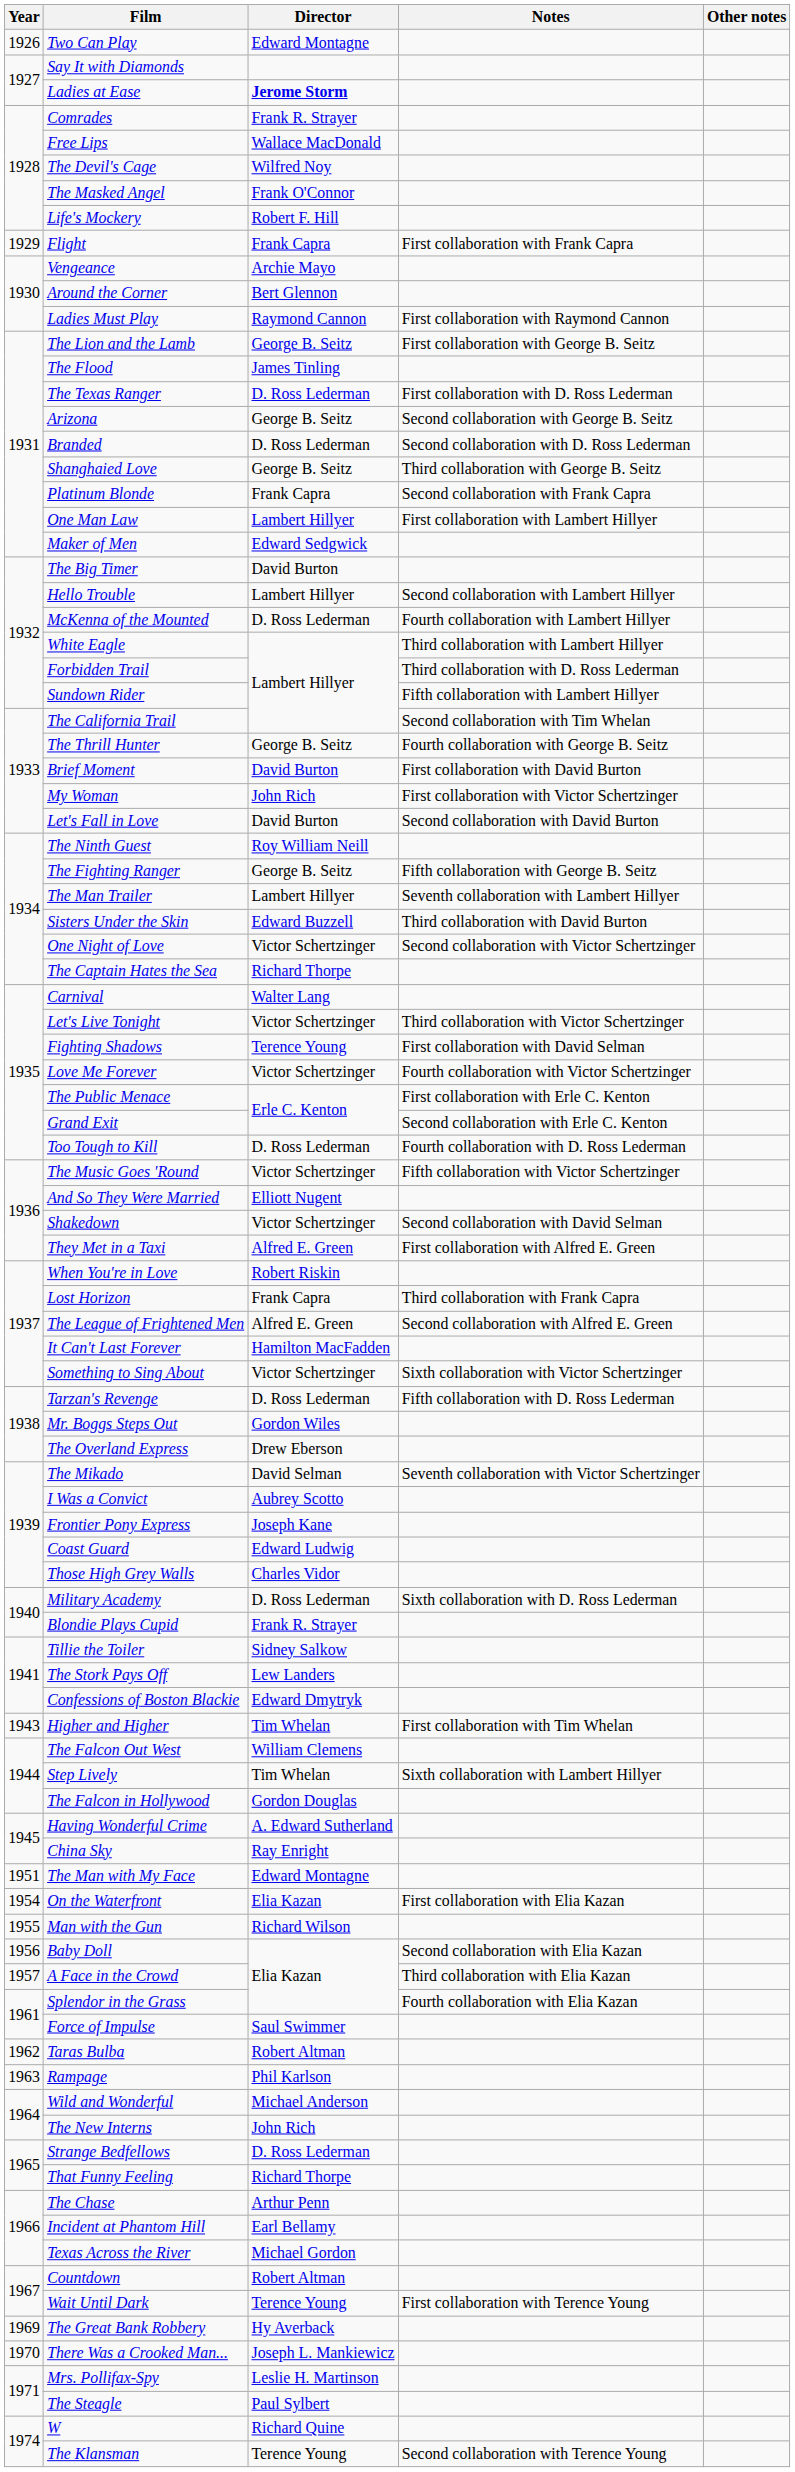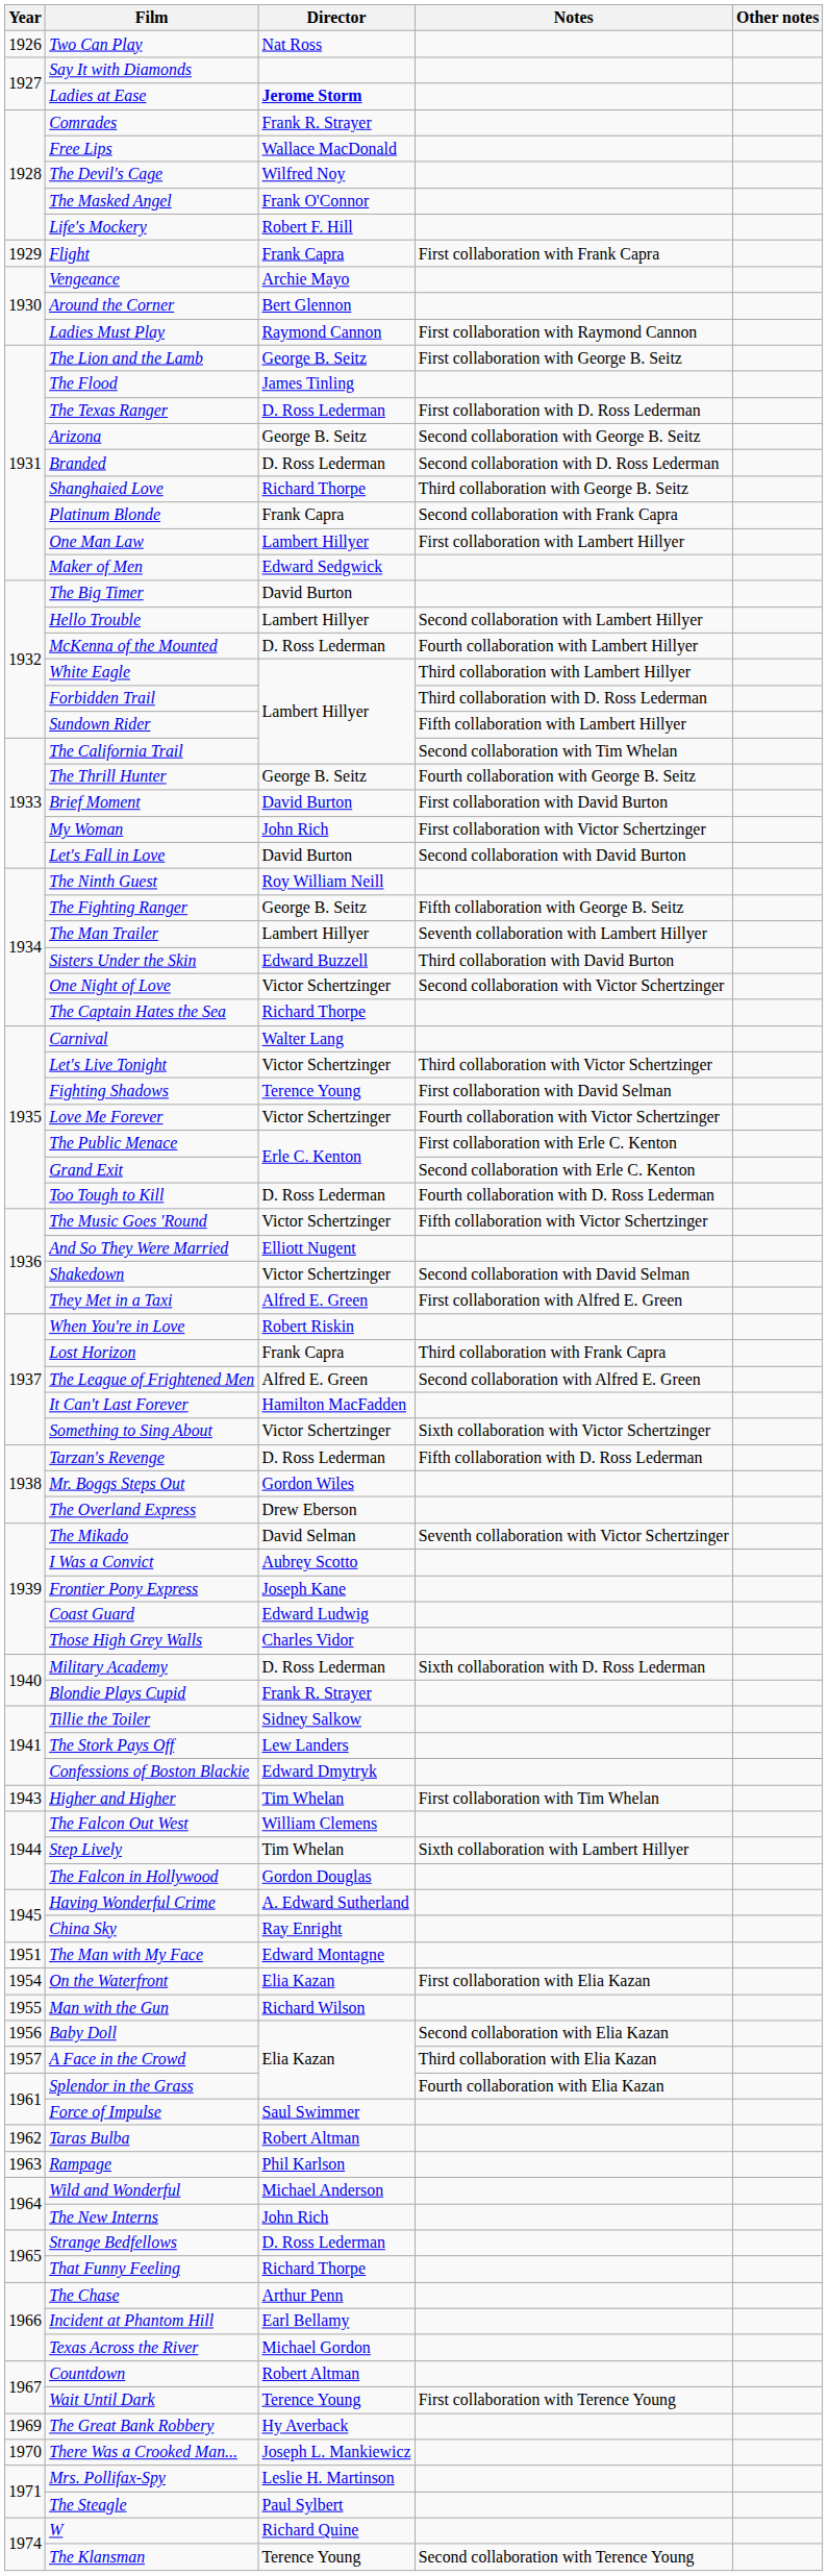 <table class="wikitable">
 <tr>
 <th>Year</th>
 <th>Film</th>
 <th>Director</th>
 <th>Notes</th>
 <th>Other notes</th>
 </tr>
 <tr>
 <td>1926</td>
 <td><em><a href='#'>Two Can Play</a></em></td>
-<td><a href='#'>Edward Montagne</a></td>
+<td><a href='#'>Nat Ross</a></td>
 <td></td>
 <td></td>
 </tr>
 <tr>
 <td rowspan=2>1927</td>
 <td><em><a href='#'>Say It with Diamonds</a></em></td>
 <td></td>
 <td></td>
 <td></td>
 </tr>
 <tr>
 <td><em><a href='#'>Ladies at Ease</a></em></td>
 <td><strong><a href='#'>Jerome Storm</a></strong></td>
 <td></td>
 <td></td>
 </tr>
 <tr>
 <td rowspan=5>1928</td>
 <td><em><a href='#'>Comrades</a></em></td>
 <td><a href='#'>Frank R. Strayer</a></td>
 <td></td>
 <td></td>
 </tr>
 <tr>
 <td><em><a href='#'>Free Lips</a></em></td>
 <td><a href='#'>Wallace MacDonald</a></td>
 <td></td>
 <td></td>
 </tr>
 <tr>
 <td><em><a href='#'>The Devil's Cage</a></em></td>
 <td><a href='#'>Wilfred Noy</a></td>
 <td></td>
 <td></td>
 </tr>
 <tr>
 <td><em><a href='#'>The Masked Angel</a></em></td>
 <td><a href='#'>Frank O'Connor</a></td>
 <td></td>
 <td></td>
 </tr>
 <tr>
 <td><em><a href='#'>Life's Mockery</a></em></td>
 <td><a href='#'>Robert F. Hill</a></td>
 <td></td>
 <td></td>
 </tr>
 <tr>
 <td>1929</td>
 <td><em><a href='#'>Flight</a></em></td>
 <td><a href='#'>Frank Capra</a></td>
 <td>First collaboration with Frank Capra</td>
 <td></td>
 </tr>
 <tr>
 <td rowspan=3>1930</td>
 <td><em><a href='#'>Vengeance</a></em></td>
 <td><a href='#'>Archie Mayo</a></td>
 <td></td>
 <td></td>
 </tr>
 <tr>
 <td><em><a href='#'>Around the Corner</a></em></td>
 <td><a href='#'>Bert Glennon</a></td>
 <td></td>
 <td></td>
 </tr>
 <tr>
 <td><em><a href='#'>Ladies Must Play</a></em></td>
 <td><a href='#'>Raymond Cannon</a></td>
 <td>First collaboration with Raymond Cannon</td>
 <td></td>
 </tr>
 <tr>
 <td rowspan=9>1931</td>
 <td><em><a href='#'>The Lion and the Lamb</a></em></td>
 <td><a href='#'>George B. Seitz</a></td>
 <td>First collaboration with George B. Seitz</td>
 <td></td>
 </tr>
 <tr>
 <td><em><a href='#'>The Flood</a></em></td>
 <td><a href='#'>James Tinling</a></td>
 <td></td>
 <td></td>
 </tr>
 <tr>
 <td><em><a href='#'>The Texas Ranger</a></em></td>
 <td><a href='#'>D. Ross Lederman</a></td>
 <td>First collaboration with D. Ross Lederman</td>
 <td></td>
 </tr>
 <tr>
 <td><em><a href='#'>Arizona</a></em></td>
 <td>George B. Seitz</td>
 <td>Second collaboration with George B. Seitz</td>
 <td></td>
 </tr>
 <tr>
 <td><em><a href='#'>Branded</a></em></td>
 <td>D. Ross Lederman</td>
 <td>Second collaboration with D. Ross Lederman</td>
 <td><small></small></td>
 </tr>
 <tr>
 <td><em><a href='#'>Shanghaied Love</a></em></td>
-<td>George B. Seitz</td>
+<td><a href='#'>Richard Thorpe</a></td>
 <td>Third collaboration with George B. Seitz</td>
 <td></td>
 </tr>
 <tr>
 <td><em><a href='#'>Platinum Blonde</a></em></td>
 <td>Frank Capra</td>
 <td>Second collaboration with Frank Capra</td>
 <td></td>
 </tr>
 <tr>
 <td><em><a href='#'>One Man Law</a></em></td>
 <td><a href='#'>Lambert Hillyer</a></td>
 <td>First collaboration with Lambert Hillyer</td>
 <td></td>
 </tr>
 <tr>
 <td><em><a href='#'>Maker of Men</a></em></td>
 <td><a href='#'>Edward Sedgwick</a></td>
 <td></td>
 <td></td>
 </tr>
 <tr>
 <td rowspan=6>1932</td>
 <td><em><a href='#'>The Big Timer</a></em></td>
 <td>David Burton</td>
 <td></td>
 <td></td>
 </tr>
 <tr>
 <td><em><a href='#'>Hello Trouble</a></em></td>
 <td>Lambert Hillyer</td>
 <td>Second collaboration with Lambert Hillyer</td>
 <td></td>
 </tr>
 <tr>
 <td><em><a href='#'>McKenna of the Mounted</a></em></td>
 <td>D. Ross Lederman</td>
 <td>Fourth collaboration with Lambert Hillyer</td>
 <td></td>
 </tr>
 <tr>
 <td><em><a href='#'>White Eagle</a></em></td>
 <td rowspan=4>Lambert Hillyer</td>
 <td>Third collaboration with Lambert Hillyer</td>
 <td></td>
 </tr>
 <tr>
 <td><em><a href='#'>Forbidden Trail</a></em></td>
 <td>Third collaboration with D. Ross Lederman</td>
 <td></td>
 </tr>
 <tr>
 <td><em><a href='#'>Sundown Rider</a></em></td>
 <td>Fifth collaboration with Lambert Hillyer</td>
 <td></td>
 </tr>
 <tr>
 <td rowspan=5>1933</td>
 <td><em><a href='#'>The California Trail</a></em></td>
 <td>Second collaboration with Tim Whelan</td>
 <td></td>
 </tr>
 <tr>
 <td><em><a href='#'>The Thrill Hunter</a></em></td>
 <td>George B. Seitz</td>
 <td>Fourth collaboration with George B. Seitz</td>
 <td></td>
 </tr>
 <tr>
 <td><em><a href='#'>Brief Moment</a></em></td>
 <td><a href='#'>David Burton</a></td>
 <td>First collaboration with David Burton</td>
 <td></td>
 </tr>
 <tr>
 <td><em><a href='#'>My Woman</a></em></td>
 <td><a href='#'>John Rich</a></td>
 <td>First collaboration with Victor Schertzinger</td>
 <td></td>
 </tr>
 <tr>
 <td><em><a href='#'>Let's Fall in Love</a></em></td>
 <td>David Burton</td>
 <td>Second collaboration with David Burton</td>
 <td></td>
 </tr>
 <tr>
 <td rowspan=6>1934</td>
 <td><em><a href='#'>The Ninth Guest</a></em></td>
 <td><a href='#'>Roy William Neill</a></td>
 <td></td>
 <td></td>
 </tr>
 <tr>
 <td><em><a href='#'>The Fighting Ranger</a></em></td>
 <td>George B. Seitz</td>
 <td>Fifth collaboration with George B. Seitz</td>
 <td></td>
 </tr>
 <tr>
 <td><em><a href='#'>The Man Trailer</a></em></td>
 <td>Lambert Hillyer</td>
 <td>Seventh collaboration with Lambert Hillyer</td>
 <td></td>
 </tr>
 <tr>
 <td><em><a href='#'>Sisters Under the Skin</a></em></td>
 <td><a href='#'>Edward Buzzell</a></td>
 <td>Third collaboration with David Burton</td>
 <td></td>
 </tr>
 <tr>
 <td><em><a href='#'>One Night of Love</a></em></td>
 <td>Victor Schertzinger</td>
 <td>Second collaboration with Victor Schertzinger</td>
 <td></td>
 </tr>
 <tr>
 <td><em><a href='#'>The Captain Hates the Sea</a></em></td>
 <td><a href='#'>Richard Thorpe</a></td>
 <td></td>
 <td></td>
 </tr>
 <tr>
 <td rowspan=7>1935</td>
 <td><em><a href='#'>Carnival</a></em></td>
 <td><a href='#'>Walter Lang</a></td>
 <td></td>
 <td></td>
 </tr>
 <tr>
 <td><em><a href='#'>Let's Live Tonight</a></em></td>
 <td>Victor Schertzinger</td>
 <td>Third collaboration with Victor Schertzinger</td>
 <td></td>
 </tr>
 <tr>
 <td><em><a href='#'>Fighting Shadows</a></em></td>
 <td><a href='#'>Terence Young</a></td>
 <td>First collaboration with David Selman</td>
 <td></td>
 </tr>
 <tr>
 <td><em><a href='#'>Love Me Forever</a></em></td>
 <td>Victor Schertzinger</td>
 <td>Fourth collaboration with Victor Schertzinger</td>
 <td></td>
 </tr>
 <tr>
 <td><em><a href='#'>The Public Menace</a></em></td>
 <td rowspan=2><a href='#'>Erle C. Kenton</a></td>
 <td>First collaboration with Erle C. Kenton</td>
 <td></td>
 </tr>
 <tr>
 <td><em><a href='#'>Grand Exit</a></em></td>
 <td>Second collaboration with Erle C. Kenton</td>
 <td></td>
 </tr>
 <tr>
 <td><em><a href='#'>Too Tough to Kill</a></em></td>
 <td>D. Ross Lederman</td>
 <td>Fourth collaboration with D. Ross Lederman</td>
 <td></td>
 </tr>
 <tr>
 <td rowspan=4>1936</td>
 <td><em><a href='#'>The Music Goes 'Round</a></em></td>
 <td>Victor Schertzinger</td>
 <td>Fifth collaboration with Victor Schertzinger</td>
 <td></td>
 </tr>
 <tr>
 <td><em><a href='#'>And So They Were Married</a></em></td>
 <td><a href='#'>Elliott Nugent</a></td>
 <td></td>
 <td></td>
 </tr>
 <tr>
 <td><em><a href='#'>Shakedown</a></em></td>
 <td>Victor Schertzinger</td>
 <td>Second collaboration with David Selman</td>
 <td></td>
 </tr>
 <tr>
 <td><em><a href='#'>They Met in a Taxi</a></em></td>
 <td><a href='#'>Alfred E. Green</a></td>
 <td>First collaboration with Alfred E. Green</td>
 <td></td>
 </tr>
 <tr>
 <td rowspan=5>1937</td>
 <td><em><a href='#'>When You're in Love</a></em></td>
 <td><a href='#'>Robert Riskin</a></td>
 <td></td>
 <td></td>
 </tr>
 <tr>
 <td><em><a href='#'>Lost Horizon</a></em></td>
 <td>Frank Capra</td>
 <td>Third collaboration with Frank Capra</td>
 <td></td>
 </tr>
 <tr>
 <td><em><a href='#'>The League of Frightened Men</a></em></td>
 <td>Alfred E. Green</td>
 <td>Second collaboration with Alfred E. Green</td>
 <td></td>
 </tr>
 <tr>
 <td><em><a href='#'>It Can't Last Forever</a></em></td>
 <td><a href='#'>Hamilton MacFadden</a></td>
 <td></td>
 <td></td>
 </tr>
 <tr>
 <td><em><a href='#'>Something to Sing About</a></em></td>
 <td>Victor Schertzinger</td>
 <td>Sixth collaboration with Victor Schertzinger</td>
 <td></td>
 </tr>
 <tr>
 <td rowspan=3>1938</td>
 <td><em><a href='#'>Tarzan's Revenge</a></em></td>
 <td>D. Ross Lederman</td>
 <td>Fifth collaboration with D. Ross Lederman</td>
 <td></td>
 </tr>
 <tr>
 <td><em><a href='#'>Mr. Boggs Steps Out</a></em></td>
 <td><a href='#'>Gordon Wiles</a></td>
 <td></td>
 <td></td>
 </tr>
 <tr>
 <td><em><a href='#'>The Overland Express</a></em></td>
 <td>Drew Eberson</td>
 <td></td>
 <td></td>
 </tr>
 <tr>
 <td rowspan=5>1939</td>
 <td><em><a href='#'>The Mikado</a></em></td>
 <td>David Selman</td>
 <td>Seventh collaboration with Victor Schertzinger</td>
 <td></td>
 </tr>
 <tr>
 <td><em><a href='#'>I Was a Convict</a></em></td>
 <td><a href='#'>Aubrey Scotto</a></td>
 <td></td>
 <td></td>
 </tr>
 <tr>
 <td><em><a href='#'>Frontier Pony Express</a></em></td>
 <td><a href='#'>Joseph Kane</a></td>
 <td></td>
 <td></td>
 </tr>
 <tr>
 <td><em><a href='#'>Coast Guard</a></em></td>
 <td><a href='#'>Edward Ludwig</a></td>
 <td></td>
 <td></td>
 </tr>
 <tr>
 <td><em><a href='#'>Those High Grey Walls</a></em></td>
 <td><a href='#'>Charles Vidor</a></td>
 <td></td>
 <td></td>
 </tr>
 <tr>
 <td rowspan=2>1940</td>
 <td><em><a href='#'>Military Academy</a></em></td>
 <td>D. Ross Lederman</td>
 <td>Sixth collaboration with D. Ross Lederman</td>
 <td></td>
 </tr>
 <tr>
 <td><em><a href='#'>Blondie Plays Cupid</a></em></td>
 <td><a href='#'>Frank R. Strayer</a></td>
 <td></td>
 <td></td>
 </tr>
 <tr>
 <td rowspan=3>1941</td>
 <td><em><a href='#'>Tillie the Toiler</a></em></td>
 <td><a href='#'>Sidney Salkow</a></td>
 <td></td>
 <td></td>
 </tr>
 <tr>
 <td><em><a href='#'>The Stork Pays Off</a></em></td>
 <td><a href='#'>Lew Landers</a></td>
 <td></td>
 <td></td>
 </tr>
 <tr>
 <td><em><a href='#'>Confessions of Boston Blackie</a></em></td>
 <td><a href='#'>Edward Dmytryk</a></td>
 <td></td>
 <td></td>
 </tr>
 <tr>
 <td>1943</td>
 <td><em><a href='#'>Higher and Higher</a></em></td>
 <td><a href='#'>Tim Whelan</a></td>
 <td>First collaboration with Tim Whelan</td>
 <td></td>
 </tr>
 <tr>
 <td rowspan=3>1944</td>
 <td><em><a href='#'>The Falcon Out West</a></em></td>
 <td><a href='#'>William Clemens</a></td>
 <td></td>
 <td></td>
 </tr>
 <tr>
 <td><em><a href='#'>Step Lively</a></em></td>
 <td>Tim Whelan</td>
 <td>Sixth collaboration with Lambert Hillyer</td>
 <td></td>
 </tr>
 <tr>
 <td><em><a href='#'>The Falcon in Hollywood</a></em></td>
 <td><a href='#'>Gordon Douglas</a></td>
 <td></td>
 <td></td>
 </tr>
 <tr>
 <td rowspan=2>1945</td>
 <td><em><a href='#'>Having Wonderful Crime</a></em></td>
 <td><a href='#'>A. Edward Sutherland</a></td>
 <td></td>
 <td></td>
 </tr>
 <tr>
 <td><em><a href='#'>China Sky</a></em></td>
 <td><a href='#'>Ray Enright</a></td>
 <td></td>
 <td></td>
 </tr>
 <tr>
 <td>1951</td>
 <td><em><a href='#'>The Man with My Face</a></em></td>
 <td><a href='#'>Edward Montagne</a></td>
 <td></td>
 <td></td>
 </tr>
 <tr>
 <td>1954</td>
 <td><em><a href='#'>On the Waterfront</a></em></td>
 <td><a href='#'>Elia Kazan</a></td>
 <td>First collaboration with Elia Kazan</td>
 <td></td>
 </tr>
 <tr>
 <td>1955</td>
 <td><em><a href='#'>Man with the Gun</a></em></td>
 <td><a href='#'>Richard Wilson</a></td>
 <td></td>
 <td></td>
 </tr>
 <tr>
 <td>1956</td>
 <td><em><a href='#'>Baby Doll</a></em></td>
 <td rowspan=3>Elia Kazan</td>
 <td>Second collaboration with Elia Kazan</td>
 <td></td>
 </tr>
 <tr>
 <td>1957</td>
 <td><em><a href='#'>A Face in the Crowd</a></em></td>
 <td>Third collaboration with Elia Kazan</td>
 <td></td>
 </tr>
 <tr>
 <td rowspan=2>1961</td>
 <td><em><a href='#'>Splendor in the Grass</a></em></td>
 <td>Fourth collaboration with Elia Kazan</td>
 <td></td>
 </tr>
 <tr>
 <td><em><a href='#'>Force of Impulse</a></em></td>
 <td><a href='#'>Saul Swimmer</a></td>
 <td></td>
 <td></td>
 </tr>
 <tr>
 <td>1962</td>
 <td><em><a href='#'>Taras Bulba</a></em></td>
 <td><a href='#'>Robert Altman</a></td>
 <td></td>
 <td></td>
 </tr>
 <tr>
 <td>1963</td>
 <td><em><a href='#'>Rampage</a></em></td>
 <td><a href='#'>Phil Karlson</a></td>
 <td></td>
 <td></td>
 </tr>
 <tr>
 <td rowspan=2>1964</td>
 <td><em><a href='#'>Wild and Wonderful</a></em></td>
 <td><a href='#'>Michael Anderson</a></td>
 <td></td>
 <td></td>
 </tr>
 <tr>
 <td><em><a href='#'>The New Interns</a></em></td>
 <td><a href='#'>John Rich</a></td>
 <td></td>
 <td></td>
 </tr>
 <tr>
 <td rowspan=2>1965</td>
 <td><em><a href='#'>Strange Bedfellows</a></em></td>
 <td><a href='#'>D. Ross Lederman</a></td>
 <td></td>
 <td></td>
 </tr>
 <tr>
 <td><em><a href='#'>That Funny Feeling</a></em></td>
 <td><a href='#'>Richard Thorpe</a></td>
 <td></td>
 <td></td>
 </tr>
 <tr>
 <td rowspan=3>1966</td>
 <td><em><a href='#'>The Chase</a></em></td>
 <td><a href='#'>Arthur Penn</a></td>
 <td></td>
 <td></td>
 </tr>
 <tr>
 <td><em><a href='#'>Incident at Phantom Hill</a></em></td>
 <td><a href='#'>Earl Bellamy</a></td>
 <td></td>
 <td></td>
 </tr>
 <tr>
 <td><em><a href='#'>Texas Across the River</a></em></td>
 <td><a href='#'>Michael Gordon</a></td>
 <td></td>
 <td></td>
 </tr>
 <tr>
 <td rowspan=2>1967</td>
 <td><em><a href='#'>Countdown</a></em></td>
 <td><a href='#'>Robert Altman</a></td>
 <td></td>
 <td></td>
 </tr>
 <tr>
 <td><em><a href='#'>Wait Until Dark</a></em></td>
 <td><a href='#'>Terence Young</a></td>
 <td>First collaboration with Terence Young</td>
 <td></td>
 </tr>
 <tr>
 <td>1969</td>
 <td><em><a href='#'>The Great Bank Robbery</a></em></td>
 <td><a href='#'>Hy Averback</a></td>
 <td></td>
 <td></td>
 </tr>
 <tr>
 <td>1970</td>
 <td><em><a href='#'>There Was a Crooked Man...</a></em></td>
 <td><a href='#'>Joseph L. Mankiewicz</a></td>
 <td></td>
 <td></td>
 </tr>
 <tr>
 <td rowspan=2>1971</td>
 <td><em><a href='#'>Mrs. Pollifax-Spy</a></em></td>
 <td><a href='#'>Leslie H. Martinson</a></td>
 <td></td>
 <td></td>
 </tr>
 <tr>
 <td><em><a href='#'>The Steagle</a></em></td>
 <td><a href='#'>Paul Sylbert</a></td>
 <td></td>
 <td><small></small></td>
 </tr>
 <tr>
 <td rowspan=2>1974</td>
 <td><em><a href='#'>W</a></em></td>
 <td><a href='#'>Richard Quine</a></td>
 <td></td>
 <td></td>
 </tr>
 <tr>
 <td><em><a href='#'>The Klansman</a></em></td>
 <td>Terence Young</td>
 <td>Second collaboration with Terence Young</td>
 <td></td>
 </tr>
 </table>
